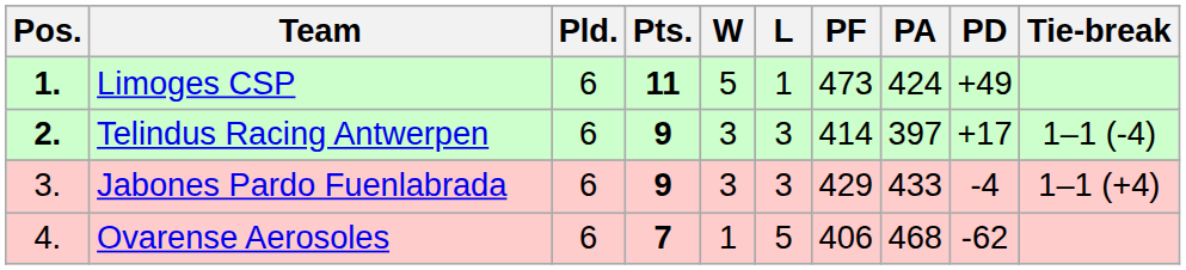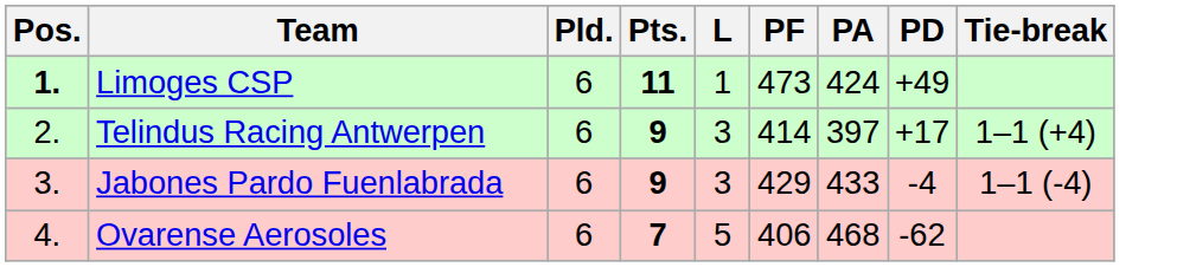 <table class="wikitable" style="text-align:center">
 <tr>
 <th width=15>Pos.</th>
 <th width=220>Team</th>
 <th width=20>Pld.</th>
 <th width=20>Pts.</th>
-<th width=20>W</th>
 <th width=20>L</th>
 <th width=20>PF</th>
 <th width=20>PA</th>
 <th width=20>PD</th>
 <th>Tie-break</th>
 </tr>
 <tr bgcolor=#ccffcc>
 <td><strong>1.</strong></td>
 <td align=left> <a href='#'>Limoges CSP</a></td>
 <td>6</td>
 <td><strong>11</strong></td>
-<td>5</td>
 <td>1</td>
 <td>473</td>
 <td>424</td>
 <td>+49</td>
 <td></td>
 </tr>
 <tr bgcolor=#ccffcc>
-<td><strong>2.</strong></td>
+<td>2.</td>
 <td align=left> <a href='#'>Telindus Racing Antwerpen</a></td>
 <td>6</td>
 <td><strong>9</strong></td>
 <td>3</td>
-<td>3</td>
 <td>414</td>
 <td>397</td>
 <td>+17</td>
-<td>1–1 (-4)</td>
+<td>1–1 (+4)</td>
 </tr>
 <tr bgcolor=#ffcccc>
 <td>3.</td>
 <td align=left> <a href='#'>Jabones Pardo Fuenlabrada</a></td>
 <td>6</td>
 <td><strong>9</strong></td>
 <td>3</td>
-<td>3</td>
 <td>429</td>
 <td>433</td>
 <td>-4</td>
-<td>1–1 (+4)</td>
+<td>1–1 (-4)</td>
 </tr>
 <tr bgcolor=#ffcccc>
 <td>4.</td>
 <td align=left> <a href='#'>Ovarense Aerosoles</a></td>
 <td>6</td>
 <td><strong>7</strong></td>
-<td>1</td>
 <td>5</td>
 <td>406</td>
 <td>468</td>
 <td>-62</td>
 <td></td>
 </tr>
 </table>
